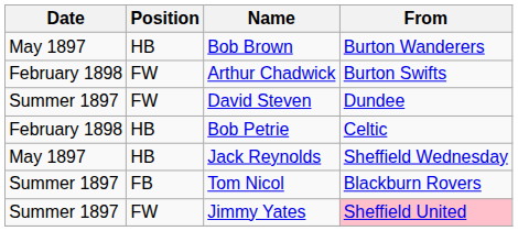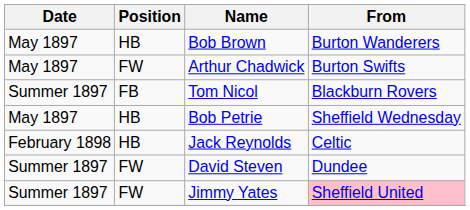 <table class="wikitable">
 <tr>
 <th>Date</th>
 <th>Position</th>
 <th>Name</th>
 <th>From</th>
 </tr>
 <tr>
 <td>May 1897</td>
 <td>HB</td>
 <td><a href='#'>Bob Brown</a></td>
 <td><a href='#'>Burton Wanderers</a></td>
 </tr>
 <tr>
-<td>February 1898</td>
+<td>May 1897</td>
 <td>FW</td>
 <td><a href='#'>Arthur Chadwick</a></td>
 <td><a href='#'>Burton Swifts</a></td>
 </tr>
 <tr>
 <td>Summer 1897</td>
-<td>FW</td>
-<td><a href='#'>David Steven</a></td>
-<td><a href='#'>Dundee</a></td>
+<td>FB</td>
+<td><a href='#'>Tom Nicol</a></td>
+<td><a href='#'>Blackburn Rovers</a></td>
+</tr>
+<tr>
+<td>May 1897</td>
+<td>HB</td>
+<td><a href='#'>Bob Petrie</a></td>
+<td><a href='#'>Sheffield Wednesday</a></td>
 </tr>
 <tr>
 <td>February 1898</td>
 <td>HB</td>
-<td><a href='#'>Bob Petrie</a></td>
+<td><a href='#'>Jack Reynolds</a></td>
 <td><a href='#'>Celtic</a></td>
 </tr>
 <tr>
-<td>May 1897</td>
-<td>HB</td>
-<td><a href='#'>Jack Reynolds</a></td>
-<td><a href='#'>Sheffield Wednesday</a></td>
-</tr>
-<tr>
 <td>Summer 1897</td>
-<td>FB</td>
-<td><a href='#'>Tom Nicol</a></td>
-<td><a href='#'>Blackburn Rovers</a></td>
+<td>FW</td>
+<td><a href='#'>David Steven</a></td>
+<td><a href='#'>Dundee</a></td>
 </tr>
 <tr>
 <td>Summer 1897</td>
 <td>FW</td>
 <td><a href='#'>Jimmy Yates</a></td>
 <td style="background: pink;"><a href='#'>Sheffield United</a></td>
 </tr>
 <tr>
 </tr>
 </table>
